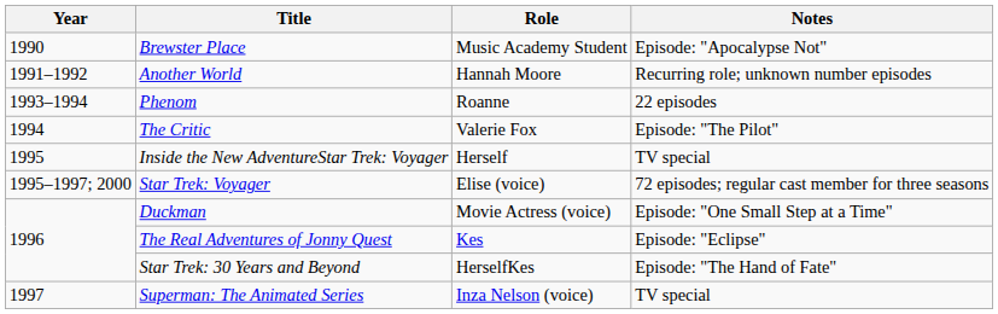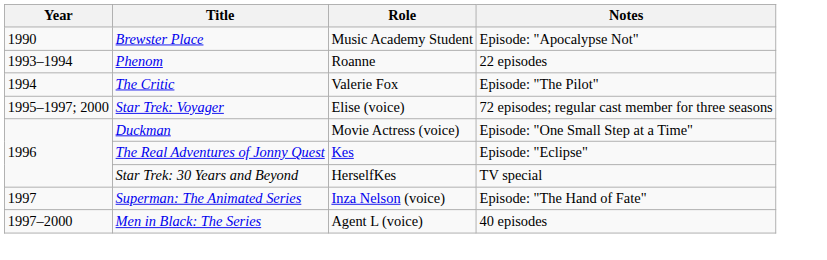 <table class="wikitable">
 <tr>
 <th>Year</th>
 <th>Title</th>
 <th>Role</th>
 <th>Notes</th>
 </tr>
 <tr>
 <td>1990</td>
 <td><em><a href='#'>Brewster Place</a></em></td>
 <td>Music Academy Student</td>
 <td>Episode: "Apocalypse Not"</td>
 </tr>
 <tr>
-<td>1991–1992</td>
-<td><em><a href='#'>Another World</a></em></td>
-<td>Hannah Moore</td>
-<td>Recurring role; unknown number episodes</td>
-</tr>
-<tr>
 <td>1993–1994</td>
 <td><em><a href='#'>Phenom</a></em></td>
 <td>Roanne</td>
 <td>22 episodes</td>
 </tr>
 <tr>
 <td>1994</td>
 <td><em><a href='#'>The Critic</a></em></td>
 <td>Valerie Fox</td>
 <td>Episode: "The Pilot"</td>
-</tr>
-<tr>
-<td>1995</td>
-<td><em>Inside the New AdventureStar Trek: Voyager</em></td>
-<td>Herself</td>
-<td>TV special</td>
 </tr>
 <tr>
 <td>1995–1997; 2000</td>
 <td><em><a href='#'>Star Trek: Voyager</a></em></td>
 <td>Elise (voice)</td>
 <td>72 episodes; regular cast member for three seasons</td>
 </tr>
 <tr>
 <td rowspan="3">1996</td>
 <td><em><a href='#'>Duckman</a></em></td>
 <td>Movie Actress (voice)</td>
 <td>Episode: "One Small Step at a Time"</td>
 </tr>
 <tr>
 <td><em><a href='#'>The Real Adventures of Jonny Quest</a></em></td>
 <td><a href='#'>Kes</a></td>
 <td>Episode: "Eclipse"</td>
 </tr>
 <tr>
 <td><em>Star Trek: 30 Years and Beyond</em></td>
 <td>HerselfKes</td>
-<td>Episode: "The Hand of Fate"</td>
+<td>TV special</td>
 </tr>
 <tr>
 <td>1997</td>
 <td><em><a href='#'>Superman: The Animated Series</a></em></td>
 <td><a href='#'>Inza Nelson</a> (voice)</td>
-<td>TV special</td>
+<td>Episode: "The Hand of Fate"</td>
+</tr>
+<tr>
+<td>1997–2000</td>
+<td><em><a href='#'>Men in Black: The Series</a></em></td>
+<td>Agent L (voice)</td>
+<td>40 episodes</td>
 </tr>
 </table>
